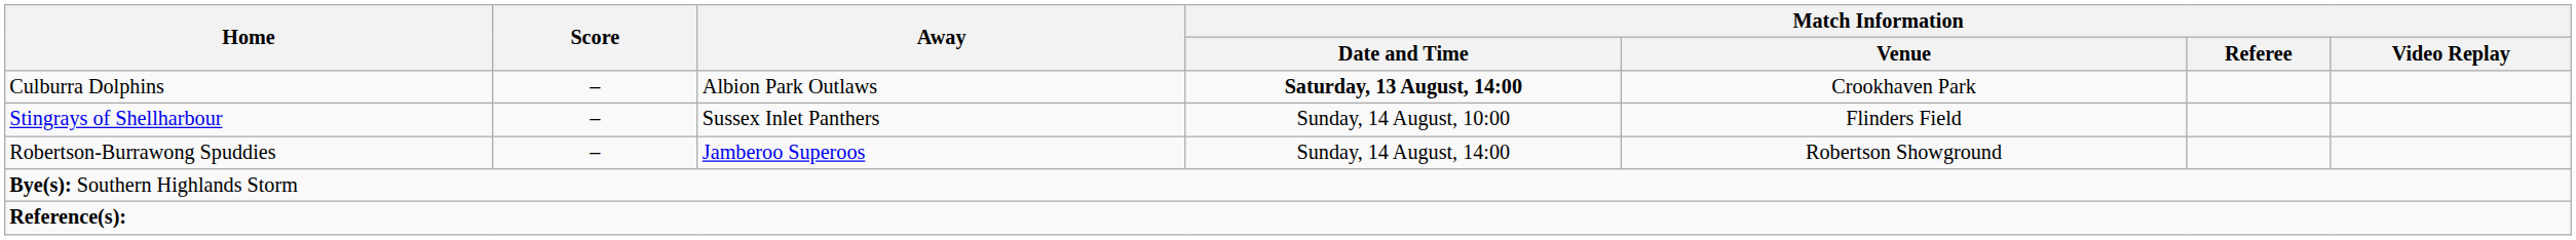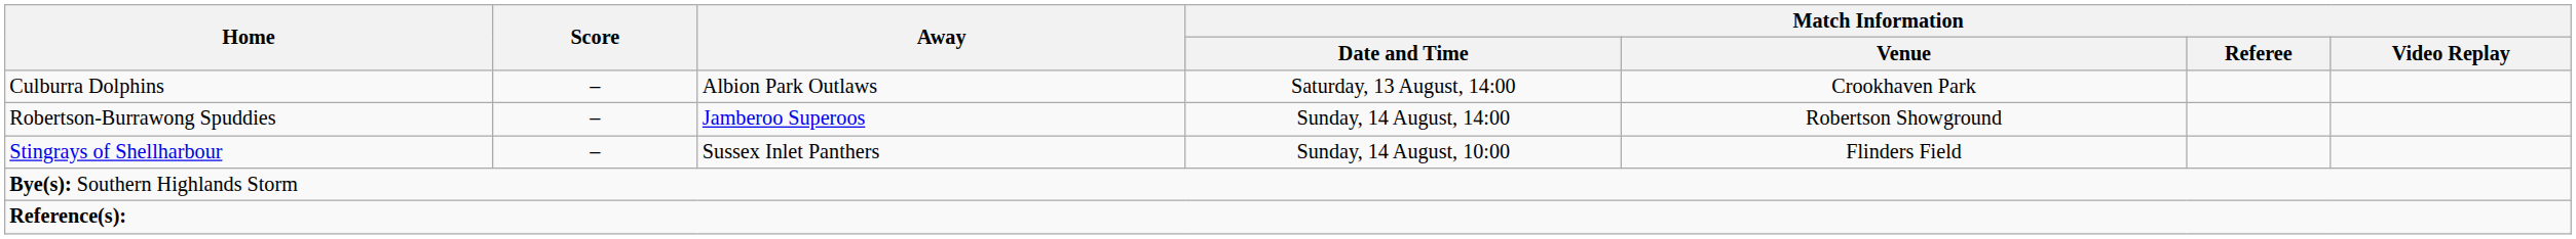 <table class="wikitable" width="100% text-align:center;">
 <tr>
 <th rowspan="2" width="19%">Home</th>
 <th rowspan="2" width="8%">Score</th>
 <th rowspan="2" width="19%">Away</th>
 <th colspan="4">Match Information</th>
 </tr>
 <tr bgcolor="#CCCCCC">
 <th width="17%">Date and Time</th>
 <th width="22%">Venue</th>
 <th>Referee</th>
 <th>Video Replay</th>
 </tr>
 <tr>
 <td> Culburra Dolphins</td>
 <td style="text-align:center;">–</td>
 <td> Albion Park Outlaws</td>
-<td style="text-align:center;"><strong>Saturday, 13 August, 14:00</strong></td>
+<td style="text-align:center;">Saturday, 13 August, 14:00</td>
 <td style="text-align:center;">Crookhaven Park</td>
+<td style="text-align:center;"></td>
+<td style="text-align:center;"></td>
+</tr>
+<tr>
+<td> Robertson-Burrawong Spuddies</td>
+<td style="text-align:center;">–</td>
+<td> <a href='#'>Jamberoo Superoos</a></td>
+<td style="text-align:center;">Sunday, 14 August, 14:00</td>
+<td style="text-align:center;">Robertson Showground</td>
 <td style="text-align:center;"></td>
 <td style="text-align:center;"></td>
 </tr>
 <tr>
 <td> <a href='#'>Stingrays of Shellharbour</a></td>
 <td style="text-align:center;">–</td>
 <td> Sussex Inlet Panthers</td>
 <td style="text-align:center;">Sunday, 14 August, 10:00</td>
 <td style="text-align:center;">Flinders Field</td>
 <td style="text-align:center;"></td>
 <td style="text-align:center;"></td>
 </tr>
 <tr>
-<td> Robertson-Burrawong Spuddies</td>
-<td style="text-align:center;">–</td>
-<td> <a href='#'>Jamberoo Superoos</a></td>
-<td style="text-align:center;">Sunday, 14 August, 14:00</td>
-<td style="text-align:center;">Robertson Showground</td>
-<td style="text-align:center;"></td>
-<td style="text-align:center;"></td>
-</tr>
-<tr>
 <td colspan="7"><strong>Bye(s):</strong>  Southern Highlands Storm</td>
 </tr>
 <tr>
 <td colspan="7"><strong>Reference(s):</strong></td>
 </tr>
 </table>
